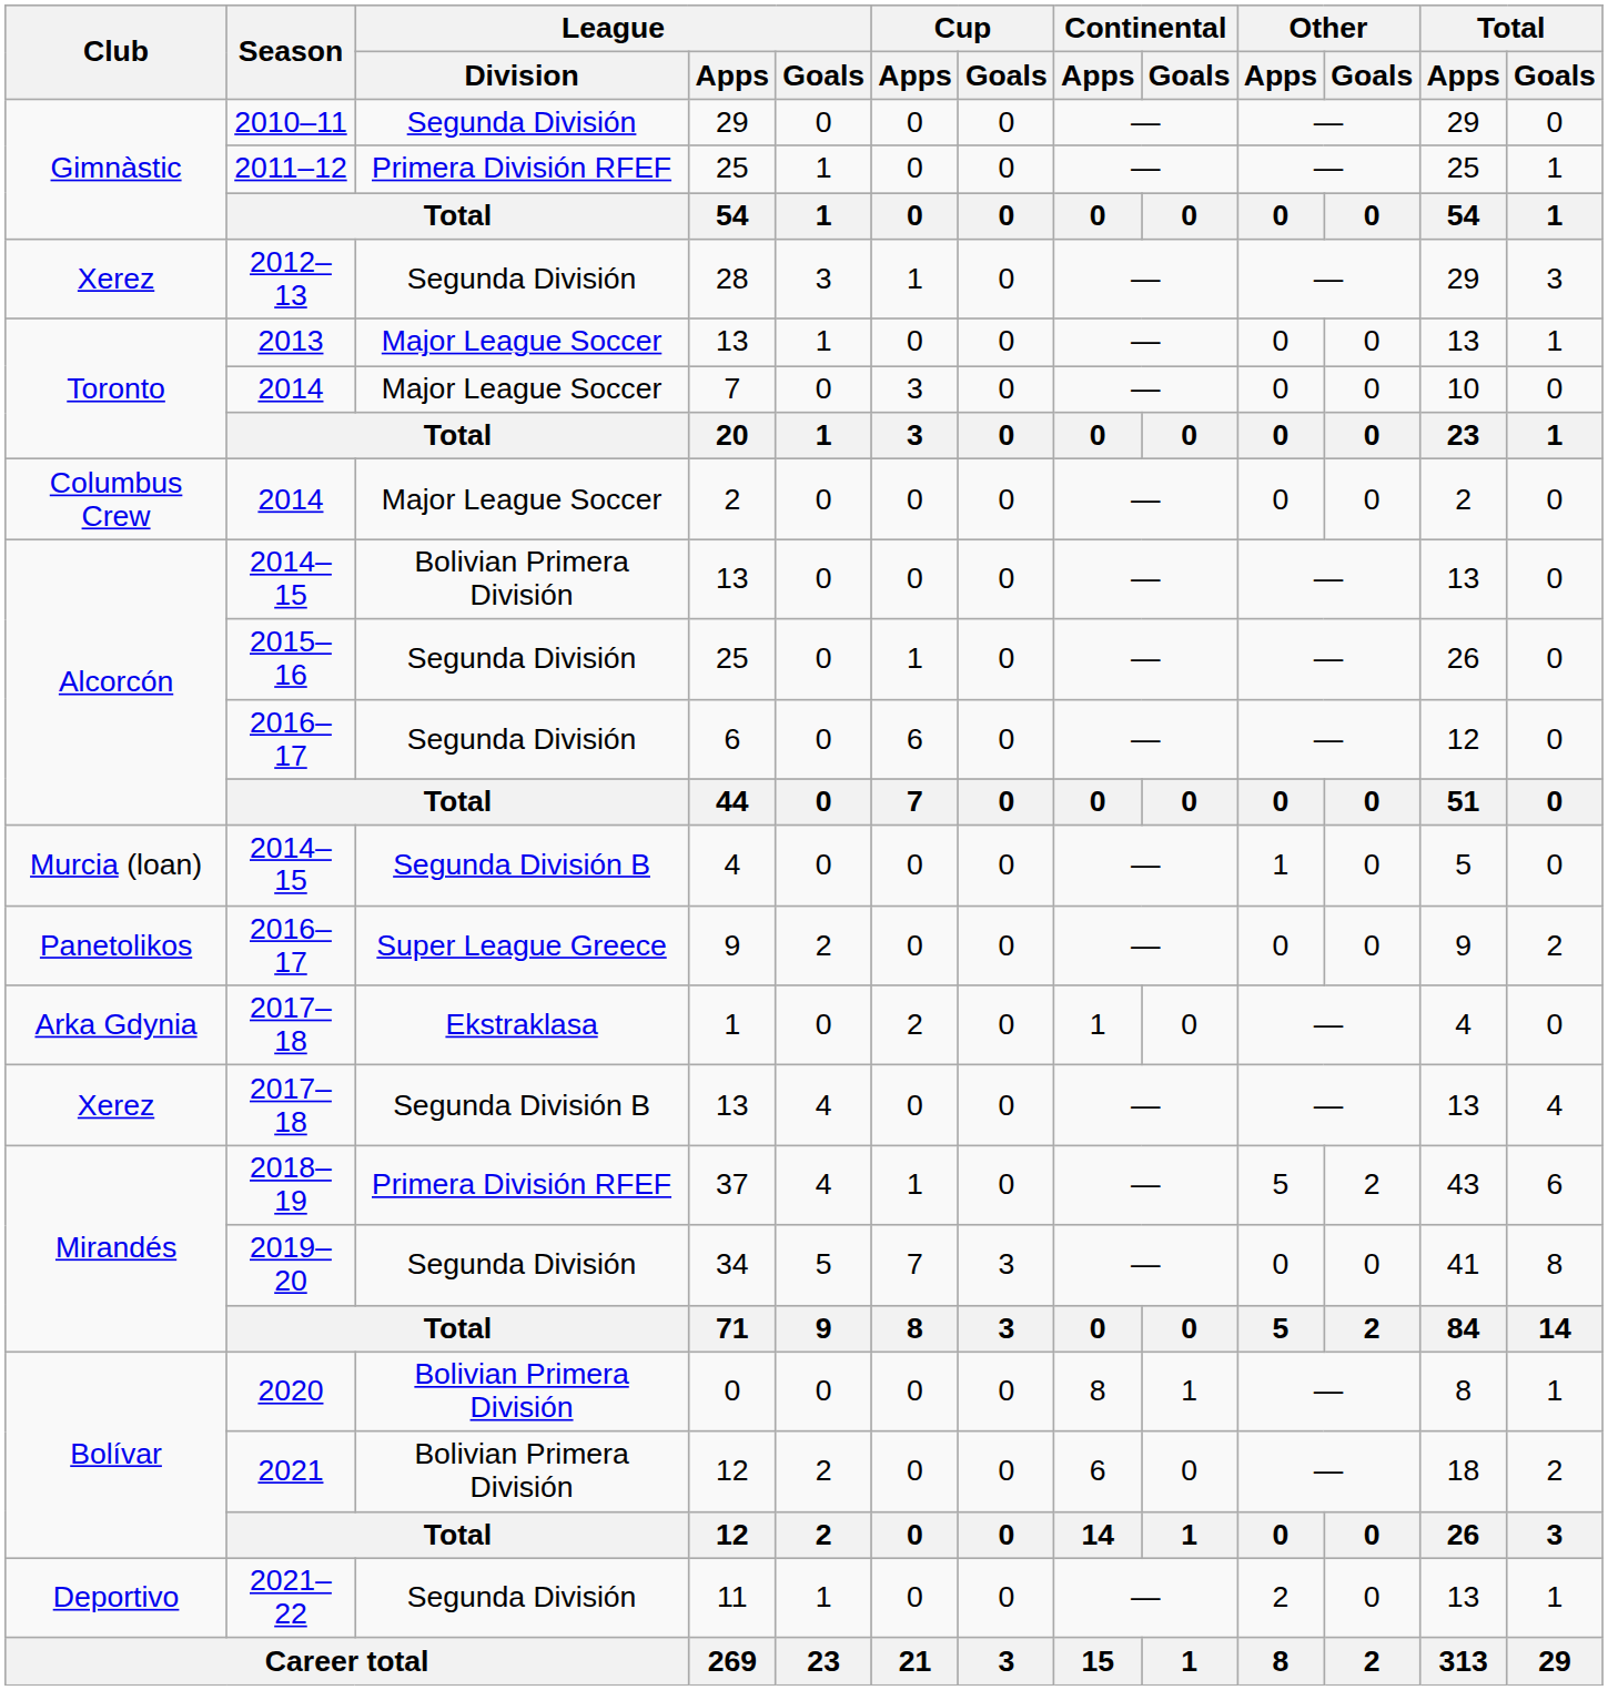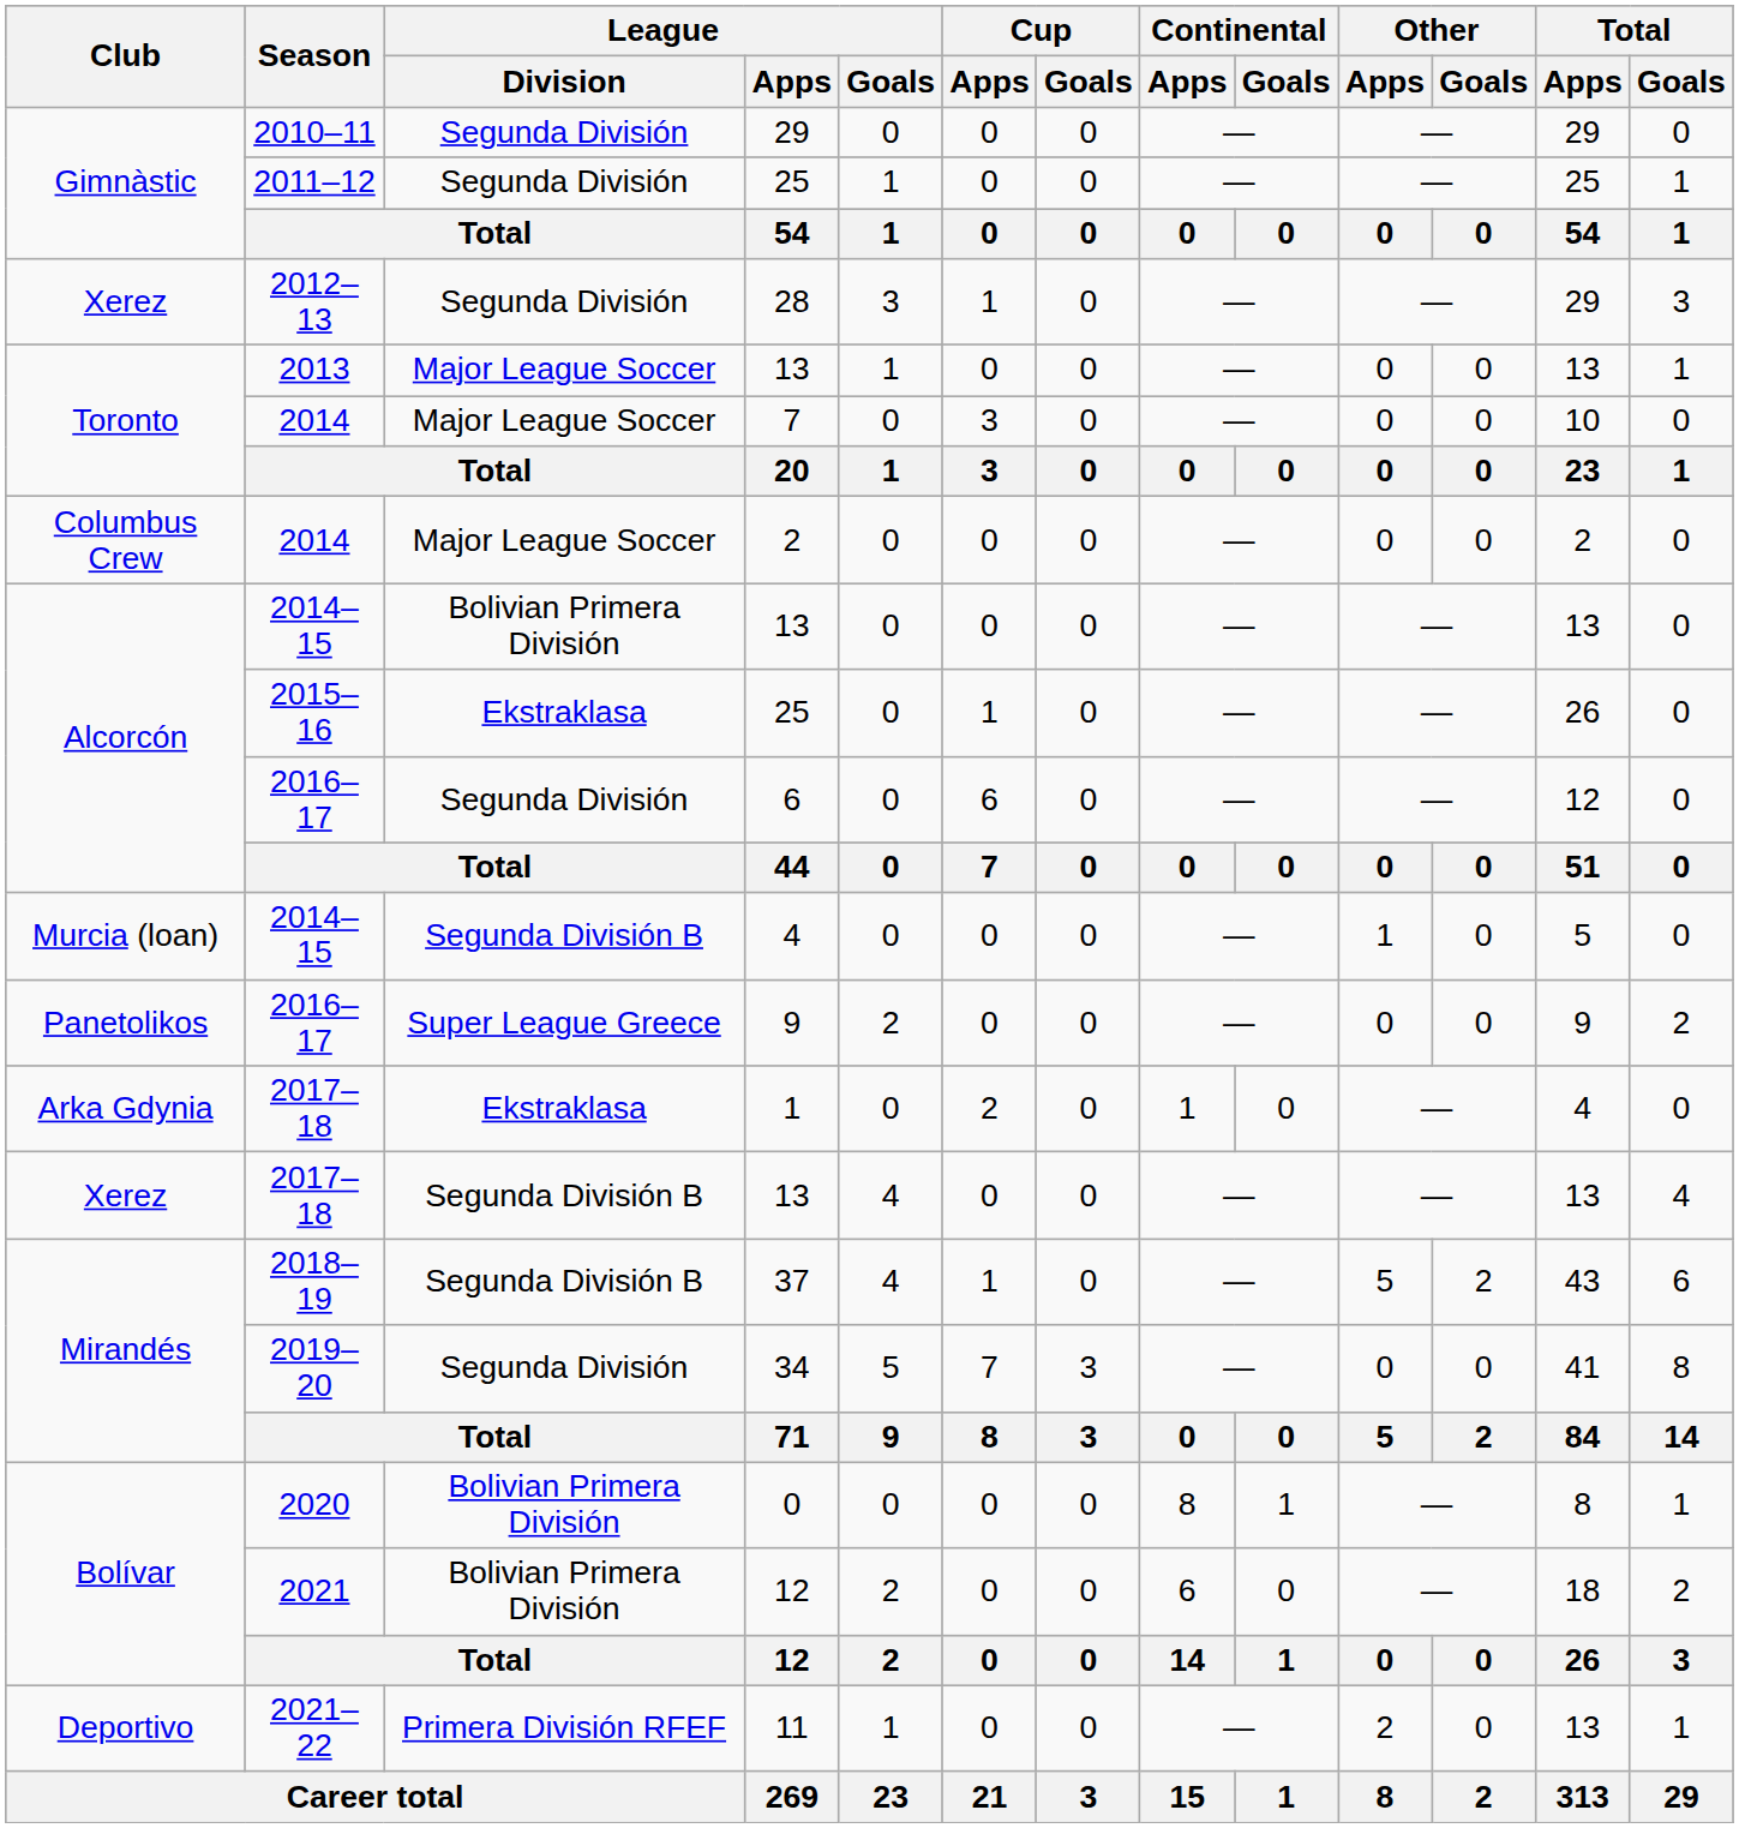 <table class="wikitable" style="text-align:center">
 <tr>
 <th rowspan="2">Club</th>
 <th rowspan="2">Season</th>
 <th colspan="3">League</th>
 <th colspan="2">Cup</th>
 <th colspan="2">Continental</th>
 <th colspan="2">Other</th>
 <th colspan="2">Total</th>
 </tr>
 <tr>
 <th>Division</th>
 <th>Apps</th>
 <th>Goals</th>
 <th>Apps</th>
 <th>Goals</th>
 <th>Apps</th>
 <th>Goals</th>
 <th>Apps</th>
 <th>Goals</th>
 <th>Apps</th>
 <th>Goals</th>
 </tr>
 <tr>
 <td rowspan="3"><a href='#'>Gimnàstic</a></td>
 <td><a href='#'>2010–11</a></td>
 <td><a href='#'>Segunda División</a></td>
 <td>29</td>
 <td>0</td>
 <td>0</td>
 <td>0</td>
 <td colspan="2">—</td>
 <td colspan="2">—</td>
 <td>29</td>
 <td>0</td>
 </tr>
 <tr>
 <td><a href='#'>2011–12</a></td>
-<td><a href='#'>Primera División RFEF</a></td>
+<td>Segunda División</td>
 <td>25</td>
 <td>1</td>
 <td>0</td>
 <td>0</td>
 <td colspan="2">—</td>
 <td colspan="2">—</td>
 <td>25</td>
 <td>1</td>
 </tr>
 <tr>
 <th colspan="2">Total</th>
 <th>54</th>
 <th>1</th>
 <th>0</th>
 <th>0</th>
 <th>0</th>
 <th>0</th>
 <th>0</th>
 <th>0</th>
 <th>54</th>
 <th>1</th>
 </tr>
 <tr>
 <td><a href='#'>Xerez</a></td>
 <td><a href='#'>2012–13</a></td>
 <td>Segunda División</td>
 <td>28</td>
 <td>3</td>
 <td>1</td>
 <td>0</td>
 <td colspan="2">—</td>
 <td colspan="2">—</td>
 <td>29</td>
 <td>3</td>
 </tr>
 <tr>
 <td rowspan="3"><a href='#'>Toronto</a></td>
 <td><a href='#'>2013</a></td>
 <td><a href='#'>Major League Soccer</a></td>
 <td>13</td>
 <td>1</td>
 <td>0</td>
 <td>0</td>
 <td colspan="2">—</td>
 <td>0</td>
 <td>0</td>
 <td>13</td>
 <td>1</td>
 </tr>
 <tr>
 <td><a href='#'>2014</a></td>
 <td>Major League Soccer</td>
 <td>7</td>
 <td>0</td>
 <td>3</td>
 <td>0</td>
 <td colspan="2">—</td>
 <td>0</td>
 <td>0</td>
 <td>10</td>
 <td>0</td>
 </tr>
 <tr>
 <th colspan="2">Total</th>
 <th>20</th>
 <th>1</th>
 <th>3</th>
 <th>0</th>
 <th>0</th>
 <th>0</th>
 <th>0</th>
 <th>0</th>
 <th>23</th>
 <th>1</th>
 </tr>
 <tr>
 <td><a href='#'>Columbus Crew</a></td>
 <td><a href='#'>2014</a></td>
 <td>Major League Soccer</td>
 <td>2</td>
 <td>0</td>
 <td>0</td>
 <td>0</td>
 <td colspan="2">—</td>
 <td>0</td>
 <td>0</td>
 <td>2</td>
 <td>0</td>
 </tr>
 <tr>
 <td rowspan="4"><a href='#'>Alcorcón</a></td>
 <td><a href='#'>2014–15</a></td>
 <td>Bolivian Primera División</td>
 <td>13</td>
 <td>0</td>
 <td>0</td>
 <td>0</td>
 <td colspan="2">—</td>
 <td colspan="2">—</td>
 <td>13</td>
 <td>0</td>
 </tr>
 <tr>
 <td><a href='#'>2015–16</a></td>
-<td>Segunda División</td>
+<td><a href='#'>Ekstraklasa</a></td>
 <td>25</td>
 <td>0</td>
 <td>1</td>
 <td>0</td>
 <td colspan="2">—</td>
 <td colspan="2">—</td>
 <td>26</td>
 <td>0</td>
 </tr>
 <tr>
 <td><a href='#'>2016–17</a></td>
 <td>Segunda División</td>
 <td>6</td>
 <td>0</td>
 <td>6</td>
 <td>0</td>
 <td colspan="2">—</td>
 <td colspan="2">—</td>
 <td>12</td>
 <td>0</td>
 </tr>
 <tr>
 <th colspan="2">Total</th>
 <th>44</th>
 <th>0</th>
 <th>7</th>
 <th>0</th>
 <th>0</th>
 <th>0</th>
 <th>0</th>
 <th>0</th>
 <th>51</th>
 <th>0</th>
 </tr>
 <tr>
 <td><a href='#'>Murcia</a> (loan)</td>
 <td><a href='#'>2014–15</a></td>
 <td><a href='#'>Segunda División B</a></td>
 <td>4</td>
 <td>0</td>
 <td>0</td>
 <td>0</td>
 <td colspan="2">—</td>
 <td>1</td>
 <td>0</td>
 <td>5</td>
 <td>0</td>
 </tr>
 <tr>
 <td><a href='#'>Panetolikos</a></td>
 <td><a href='#'>2016–17</a></td>
 <td><a href='#'>Super League Greece</a></td>
 <td>9</td>
 <td>2</td>
 <td>0</td>
 <td>0</td>
 <td colspan="2">—</td>
 <td>0</td>
 <td>0</td>
 <td>9</td>
 <td>2</td>
 </tr>
 <tr>
 <td><a href='#'>Arka Gdynia</a></td>
 <td><a href='#'>2017–18</a></td>
 <td><a href='#'>Ekstraklasa</a></td>
 <td>1</td>
 <td>0</td>
 <td>2</td>
 <td>0</td>
 <td>1</td>
 <td>0</td>
 <td colspan="2">—</td>
 <td>4</td>
 <td>0</td>
 </tr>
 <tr>
 <td><a href='#'>Xerez</a></td>
 <td><a href='#'>2017–18</a></td>
 <td>Segunda División B</td>
 <td>13</td>
 <td>4</td>
 <td>0</td>
 <td>0</td>
 <td colspan="2">—</td>
 <td colspan="2">—</td>
 <td>13</td>
 <td>4</td>
 </tr>
 <tr>
 <td rowspan="3"><a href='#'>Mirandés</a></td>
 <td><a href='#'>2018–19</a></td>
-<td><a href='#'>Primera División RFEF</a></td>
+<td>Segunda División B</td>
 <td>37</td>
 <td>4</td>
 <td>1</td>
 <td>0</td>
 <td colspan="2">—</td>
 <td>5</td>
 <td>2</td>
 <td>43</td>
 <td>6</td>
 </tr>
 <tr>
 <td><a href='#'>2019–20</a></td>
 <td>Segunda División</td>
 <td>34</td>
 <td>5</td>
 <td>7</td>
 <td>3</td>
 <td colspan="2">—</td>
 <td>0</td>
 <td>0</td>
 <td>41</td>
 <td>8</td>
 </tr>
 <tr>
 <th colspan="2">Total</th>
 <th>71</th>
 <th>9</th>
 <th>8</th>
 <th>3</th>
 <th>0</th>
 <th>0</th>
 <th>5</th>
 <th>2</th>
 <th>84</th>
 <th>14</th>
 </tr>
 <tr>
 <td rowspan="3"><a href='#'>Bolívar</a></td>
 <td><a href='#'>2020</a></td>
 <td><a href='#'>Bolivian Primera División</a></td>
 <td>0</td>
 <td>0</td>
 <td>0</td>
 <td>0</td>
 <td>8</td>
 <td>1</td>
 <td colspan="2">—</td>
 <td>8</td>
 <td>1</td>
 </tr>
 <tr>
 <td><a href='#'>2021</a></td>
 <td>Bolivian Primera División</td>
 <td>12</td>
 <td>2</td>
 <td>0</td>
 <td>0</td>
 <td>6</td>
 <td>0</td>
 <td colspan="2">—</td>
 <td>18</td>
 <td>2</td>
 </tr>
 <tr>
 <th colspan="2">Total</th>
 <th>12</th>
 <th>2</th>
 <th>0</th>
 <th>0</th>
 <th>14</th>
 <th>1</th>
 <th>0</th>
 <th>0</th>
 <th>26</th>
 <th>3</th>
 </tr>
 <tr>
 <td><a href='#'>Deportivo</a></td>
 <td><a href='#'>2021–22</a></td>
-<td>Segunda División</td>
+<td><a href='#'>Primera División RFEF</a></td>
 <td>11</td>
 <td>1</td>
 <td>0</td>
 <td>0</td>
 <td colspan="2">—</td>
 <td>2</td>
 <td>0</td>
 <td>13</td>
 <td>1</td>
 </tr>
 <tr>
 <th colspan="3">Career total</th>
 <th>269</th>
 <th>23</th>
 <th>21</th>
 <th>3</th>
 <th>15</th>
 <th>1</th>
 <th>8</th>
 <th>2</th>
 <th>313</th>
 <th>29</th>
 </tr>
 </table>
